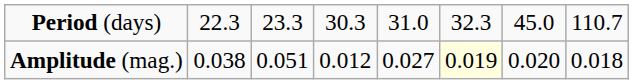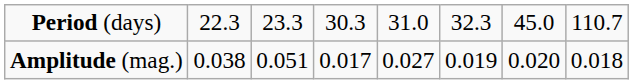 <table class="wikitable" style="text-align: center;">
 <tr>
 <td><strong>Period</strong> (days)</td>
 <td>22.3</td>
 <td>23.3</td>
 <td>30.3</td>
 <td>31.0</td>
 <td>32.3</td>
 <td>45.0</td>
 <td>110.7</td>
 </tr>
 <tr>
 <td><strong>Amplitude</strong> (mag.)</td>
 <td>0.038</td>
 <td>0.051</td>
-<td>0.012</td>
+<td>0.017</td>
 <td>0.027</td>
-<td style="background: lightyellow;">0.019</td>
+<td>0.019</td>
 <td>0.020</td>
 <td>0.018</td>
 </tr>
 </table>
